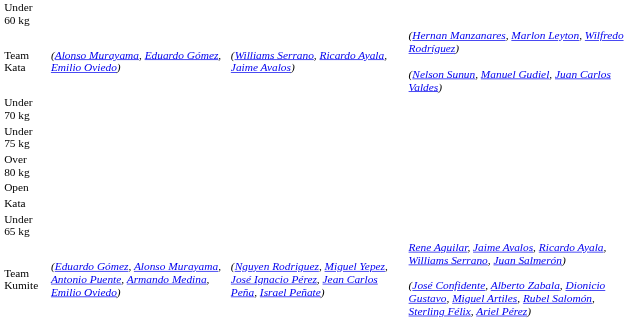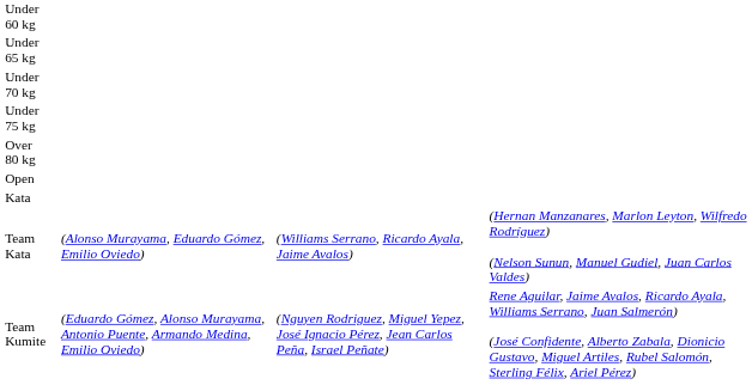 <table>
 <tr>
 <td>Under 60 kg</td>
 <td></td>
 <td></td>
 <td><br></td>
 </tr>
 <tr>
-<td>Team Kata</td>
-<td> <em>(<a href='#'>Alonso Murayama</a>, <a href='#'>Eduardo Gómez</a>, <a href='#'>Emilio Oviedo</a>)</em></td>
-<td> <em>(<a href='#'>Williams Serrano</a>, <a href='#'>Ricardo Ayala</a>, <a href='#'>Jaime Avalos</a>)</em></td>
-<td> <em>(<a href='#'>Hernan Manzanares</a>, <a href='#'>Marlon Leyton</a>, <a href='#'>Wilfredo Rodríguez</a>)</em><br><br> <em>(<a href='#'>Nelson Sunun</a>, <a href='#'>Manuel Gudiel</a>, <a href='#'>Juan Carlos Valdes</a>)</em></td>
+<td>Under 65 kg</td>
+<td></td>
+<td></td>
+<td><br></td>
 </tr>
 <tr>
 <td>Under 70 kg</td>
 <td></td>
 <td></td>
 <td><br></td>
 </tr>
 <tr>
 <td>Under 75 kg</td>
 <td></td>
 <td></td>
 <td><br></td>
 </tr>
 <tr>
 <td>Over 80 kg</td>
 <td></td>
 <td></td>
 <td><br></td>
 </tr>
 <tr>
 <td>Open</td>
 <td></td>
 <td></td>
 <td><br></td>
 </tr>
 <tr>
 <td>Kata</td>
 <td></td>
 <td></td>
 <td><br></td>
 </tr>
 <tr>
-<td>Under 65 kg</td>
-<td></td>
-<td></td>
-<td><br></td>
+<td>Team Kata</td>
+<td> <em>(<a href='#'>Alonso Murayama</a>, <a href='#'>Eduardo Gómez</a>, <a href='#'>Emilio Oviedo</a>)</em></td>
+<td> <em>(<a href='#'>Williams Serrano</a>, <a href='#'>Ricardo Ayala</a>, <a href='#'>Jaime Avalos</a>)</em></td>
+<td> <em>(<a href='#'>Hernan Manzanares</a>, <a href='#'>Marlon Leyton</a>, <a href='#'>Wilfredo Rodríguez</a>)</em><br><br> <em>(<a href='#'>Nelson Sunun</a>, <a href='#'>Manuel Gudiel</a>, <a href='#'>Juan Carlos Valdes</a>)</em></td>
 </tr>
 <tr>
 <td>Team Kumite</td>
 <td> <em>(<a href='#'>Eduardo Gómez</a>, <a href='#'>Alonso Murayama</a>, <a href='#'>Antonio Puente</a>, <a href='#'>Armando Medina</a>, <a href='#'>Emilio Oviedo</a>)</em></td>
 <td> <em>(<a href='#'>Nguyen Rodriguez</a>, <a href='#'>Miguel Yepez</a>, <a href='#'>José Ignacio Pérez</a>, <a href='#'>Jean Carlos Peña</a>, <a href='#'>Israel Peñate</a>)</em></td>
 <td> <em><a href='#'>Rene Aguilar</a>, <a href='#'>Jaime Avalos</a>, <a href='#'>Ricardo Ayala</a>, <a href='#'>Williams Serrano</a>, <a href='#'>Juan Salmerón</a>)</em><br><br> <em>(<a href='#'>José Confidente</a>, <a href='#'>Alberto Zabala</a>, <a href='#'>Dionicio Gustavo</a>, <a href='#'>Miguel Artiles</a>, <a href='#'>Rubel Salomón</a>, <a href='#'>Sterling Félix</a>, <a href='#'>Ariel Pérez</a>)</em></td>
 </tr>
 <tr>
 </tr>
 </table>
